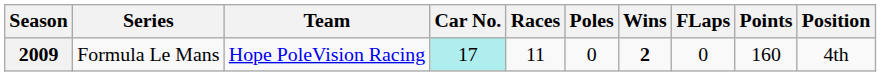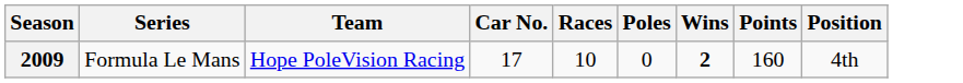 <table class="wikitable" style="font-size: 90%; text-align:center">
 <tr>
 <th>Season</th>
 <th>Series</th>
 <th>Team</th>
 <th>Car No.</th>
 <th>Races</th>
 <th>Poles</th>
 <th>Wins</th>
-<th>FLaps</th>
 <th>Points</th>
 <th>Position</th>
 </tr>
 <tr>
 <th>2009</th>
 <td align=left>Formula Le Mans</td>
 <td align=left> <a href='#'>Hope PoleVision Racing</a></td>
-<td style="background: paleturquoise;">17</td>
-<td>11</td>
+<td>17</td>
+<td>10</td>
 <td>0</td>
 <td><strong>2</strong></td>
-<td>0</td>
 <td>160</td>
 <td>4th</td>
 </tr>
 </table>
